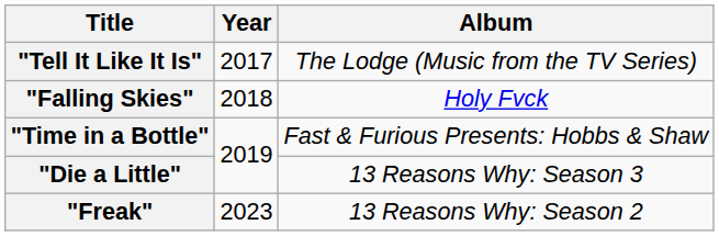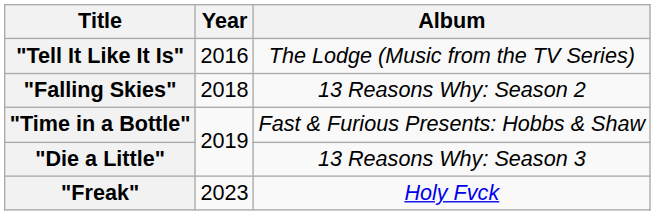 <table class="wikitable plainrowheaders" style="text-align:center;">
 <tr>
 <th scope="col">Title</th>
 <th scope="col">Year</th>
 <th scope="col">Album</th>
 </tr>
 <tr>
 <th scope="row">"Tell It Like It Is"<br></th>
-<td>2017</td>
+<td>2016</td>
 <td><em>The Lodge (Music from the TV Series)</em></td>
 </tr>
 <tr>
 <th scope="row">"Falling Skies"<br></th>
 <td>2018</td>
-<td><em><a href='#'>Holy Fvck</a></em></td>
+<td><em>13 Reasons Why: Season 2</em></td>
 </tr>
 <tr>
 <th scope="row">"Time in a Bottle"</th>
 <td rowspan="2">2019</td>
 <td><em>Fast & Furious Presents: Hobbs & Shaw</em></td>
 </tr>
 <tr>
 <th scope="row">"Die a Little"</th>
 <td><em>13 Reasons Why: Season 3</em></td>
 </tr>
 <tr>
 <th scope="row">"Freak"<br></th>
 <td>2023</td>
-<td><em>13 Reasons Why: Season 2</em></td>
+<td><em><a href='#'>Holy Fvck</a></em></td>
 </tr>
 </table>
